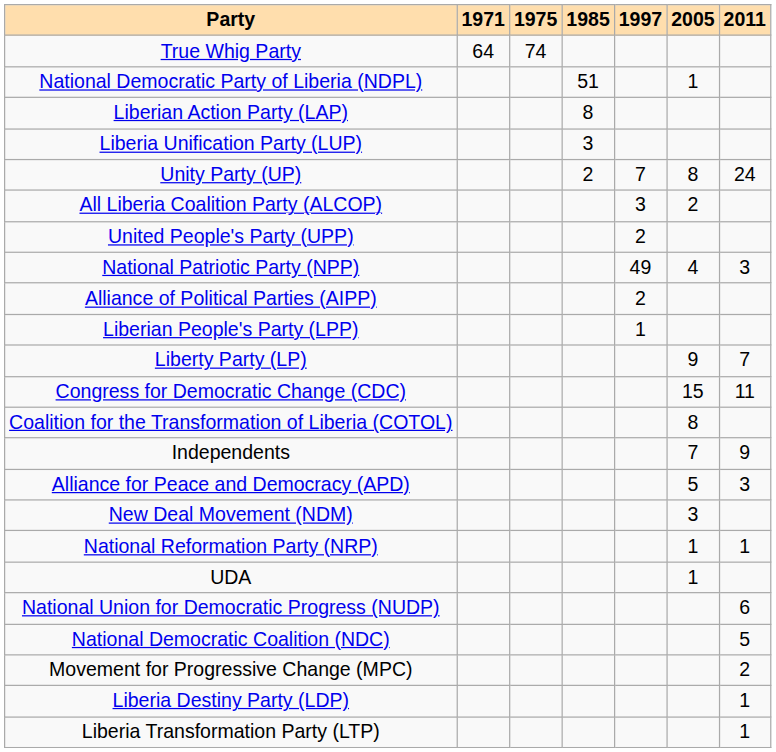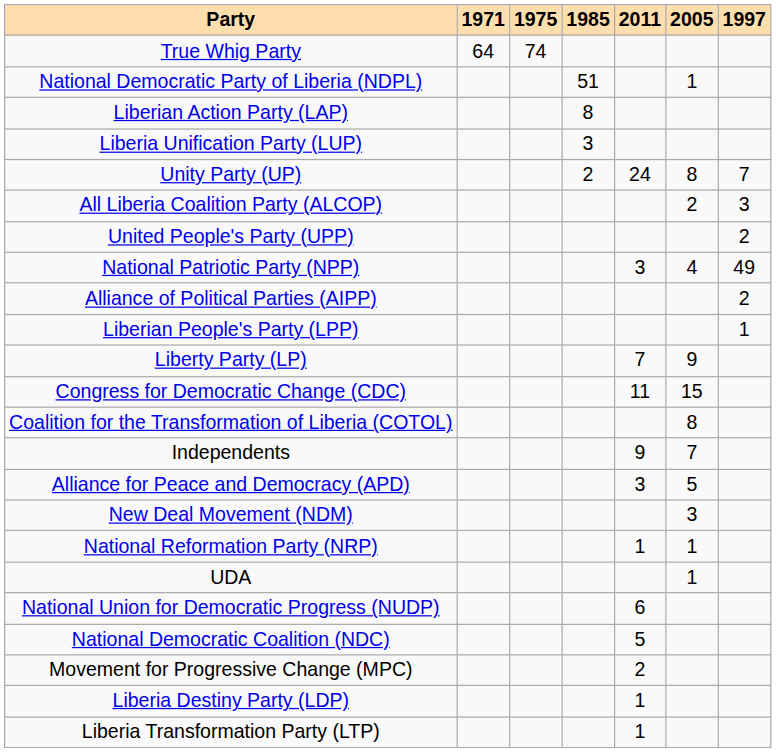 <table class="wikitable sortable collapsible" style="text-align: center;">
 <tr>
 <th style="background:navajowhite;">Party</th>
 <th style="background:navajowhite;">1971</th>
 <th style="background:navajowhite;">1975</th>
 <th style="background:navajowhite;">1985</th>
+<th style="background:navajowhite;">2011</th>
+<th style="background:navajowhite;">2005</th>
 <th style="background:navajowhite;">1997</th>
-<th style="background:navajowhite;">2005</th>
-<th style="background:navajowhite;">2011</th>
 </tr>
 <tr>
 <td><a href='#'>True Whig Party</a></td>
 <td>64</td>
 <td>74</td>
 <td></td>
 <td></td>
 <td></td>
 <td></td>
 </tr>
 <tr>
 <td><a href='#'>National Democratic Party of Liberia (NDPL)</a></td>
 <td></td>
 <td></td>
 <td>51</td>
 <td></td>
 <td>1</td>
 <td></td>
 </tr>
 <tr>
 <td><a href='#'>Liberian Action Party (LAP)</a></td>
 <td></td>
 <td></td>
 <td>8</td>
 <td></td>
 <td></td>
 <td></td>
 </tr>
 <tr>
 <td><a href='#'>Liberia Unification Party (LUP)</a></td>
 <td></td>
 <td></td>
 <td>3</td>
 <td></td>
 <td></td>
 <td></td>
 </tr>
 <tr>
 <td><a href='#'>Unity Party (UP)</a></td>
 <td></td>
 <td></td>
 <td>2</td>
+<td>24</td>
+<td>8</td>
 <td>7</td>
-<td>8</td>
-<td>24</td>
 </tr>
 <tr>
 <td><a href='#'>All Liberia Coalition Party (ALCOP)</a></td>
 <td></td>
 <td></td>
 <td></td>
+<td></td>
+<td>2</td>
 <td>3</td>
-<td>2</td>
-<td></td>
 </tr>
 <tr>
 <td><a href='#'>United People's Party (UPP)</a></td>
 <td></td>
 <td></td>
 <td></td>
-<td>2</td>
 <td></td>
 <td></td>
+<td>2</td>
 </tr>
 <tr>
 <td><a href='#'>National Patriotic Party (NPP)</a></td>
 <td></td>
 <td></td>
 <td></td>
+<td>3</td>
+<td>4</td>
 <td>49</td>
-<td>4</td>
-<td>3</td>
 </tr>
 <tr>
 <td><a href='#'>Alliance of Political Parties (AIPP)</a></td>
 <td></td>
 <td></td>
 <td></td>
-<td>2</td>
 <td></td>
 <td></td>
+<td>2</td>
 </tr>
 <tr>
 <td><a href='#'>Liberian People's Party (LPP)</a></td>
 <td></td>
 <td></td>
 <td></td>
-<td>1</td>
 <td></td>
 <td></td>
+<td>1</td>
 </tr>
 <tr>
 <td><a href='#'>Liberty Party (LP)</a></td>
 <td></td>
 <td></td>
 <td></td>
+<td>7</td>
+<td>9</td>
 <td></td>
-<td>9</td>
-<td>7</td>
 </tr>
 <tr>
 <td><a href='#'>Congress for Democratic Change (CDC)</a></td>
 <td></td>
 <td></td>
 <td></td>
+<td>11</td>
+<td>15</td>
 <td></td>
-<td>15</td>
-<td>11</td>
 </tr>
 <tr>
 <td><a href='#'>Coalition for the Transformation of Liberia (COTOL)</a></td>
 <td></td>
 <td></td>
 <td></td>
 <td></td>
 <td>8</td>
 <td></td>
 </tr>
 <tr>
 <td>Independents</td>
 <td></td>
 <td></td>
 <td></td>
+<td>9</td>
+<td>7</td>
 <td></td>
-<td>7</td>
-<td>9</td>
 </tr>
 <tr>
 <td><a href='#'>Alliance for Peace and Democracy (APD)</a></td>
 <td></td>
 <td></td>
 <td></td>
+<td>3</td>
+<td>5</td>
 <td></td>
-<td>5</td>
-<td>3</td>
 </tr>
 <tr>
 <td><a href='#'>New Deal Movement (NDM)</a></td>
 <td></td>
 <td></td>
 <td></td>
 <td></td>
 <td>3</td>
 <td></td>
 </tr>
 <tr>
 <td><a href='#'>National Reformation Party (NRP)</a></td>
 <td></td>
 <td></td>
 <td></td>
-<td></td>
 <td>1</td>
 <td>1</td>
+<td></td>
 </tr>
 <tr>
 <td>UDA</td>
 <td></td>
 <td></td>
 <td></td>
 <td></td>
 <td>1</td>
 <td></td>
 </tr>
 <tr>
 <td><a href='#'>National Union for Democratic Progress (NUDP)</a></td>
 <td></td>
 <td></td>
 <td></td>
+<td>6</td>
 <td></td>
 <td></td>
-<td>6</td>
 </tr>
 <tr>
 <td><a href='#'>National Democratic Coalition (NDC)</a></td>
 <td></td>
 <td></td>
 <td></td>
+<td>5</td>
 <td></td>
 <td></td>
-<td>5</td>
 </tr>
 <tr>
 <td>Movement for Progressive Change (MPC)</td>
 <td></td>
 <td></td>
 <td></td>
+<td>2</td>
 <td></td>
 <td></td>
-<td>2</td>
 </tr>
 <tr>
 <td><a href='#'>Liberia Destiny Party (LDP)</a></td>
 <td></td>
 <td></td>
 <td></td>
+<td>1</td>
 <td></td>
 <td></td>
-<td>1</td>
 </tr>
 <tr>
 <td>Liberia Transformation Party (LTP)</td>
 <td></td>
 <td></td>
 <td></td>
+<td>1</td>
 <td></td>
 <td></td>
-<td>1</td>
 </tr>
 </table>
